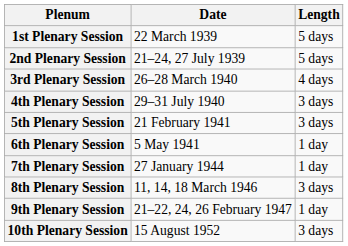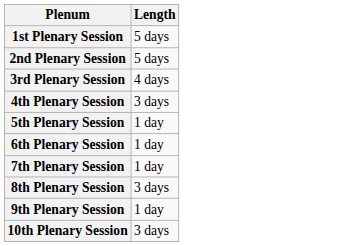 <table class="wikitable sortable plainrowheaders">
 <tr>
 <th scope="col">Plenum</th>
-<th scope="col">Date</th>
 <th scope="col">Length</th>
 </tr>
 <tr>
 <th scope="row">1st Plenary Session</th>
-<td data-sort-value="1">22 March 1939</td>
 <td>5 days</td>
 </tr>
 <tr>
 <th scope="row">2nd Plenary Session</th>
-<td data-sort-value="2">21–24, 27 July 1939</td>
 <td>5 days</td>
 </tr>
 <tr>
 <th scope="row">3rd Plenary Session</th>
-<td data-sort-value="3">26–28 March 1940</td>
 <td>4 days</td>
 </tr>
 <tr>
 <th scope="row">4th Plenary Session</th>
-<td data-sort-value="4">29–31 July 1940</td>
 <td>3 days</td>
 </tr>
 <tr>
 <th scope="row">5th Plenary Session</th>
-<td data-sort-value="5">21 February 1941</td>
-<td>3 days</td>
+<td>1 day</td>
 </tr>
 <tr>
 <th scope="row">6th Plenary Session</th>
-<td data-sort-value="6">5 May 1941</td>
 <td>1 day</td>
 </tr>
 <tr>
 <th scope="row">7th Plenary Session</th>
-<td data-sort-value="7">27 January 1944</td>
 <td>1 day</td>
 </tr>
 <tr>
 <th scope="row">8th Plenary Session</th>
-<td data-sort-value="8">11, 14, 18 March 1946</td>
 <td>3 days</td>
 </tr>
 <tr>
 <th scope="row">9th Plenary Session</th>
-<td data-sort-value="9">21–22, 24, 26 February 1947</td>
 <td>1 day</td>
 </tr>
 <tr>
 <th scope="row">10th Plenary Session</th>
-<td data-sort-value="10">15 August 1952</td>
 <td>3 days</td>
 </tr>
 </table>
